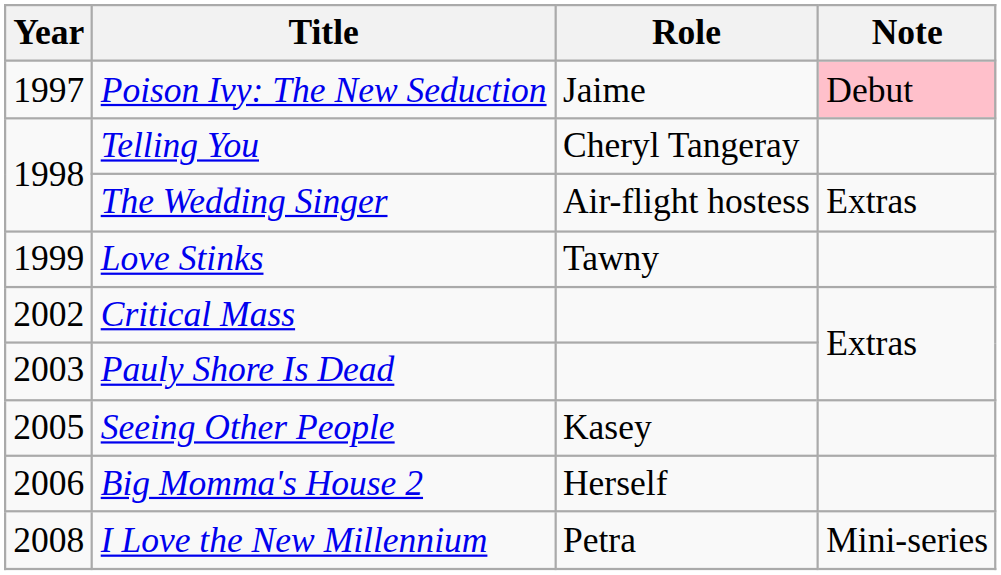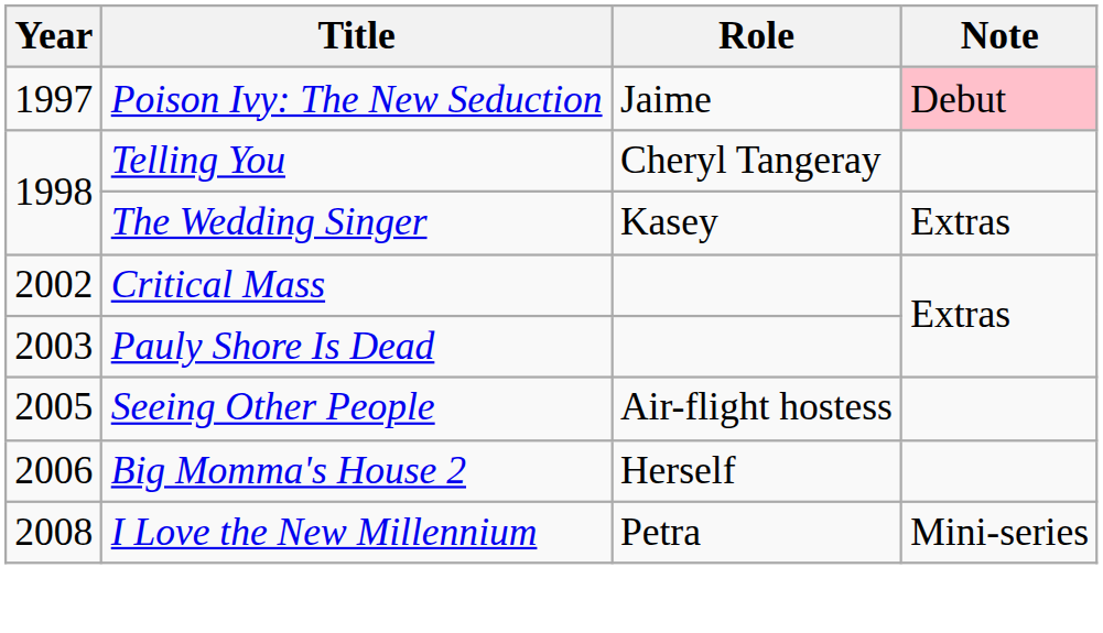 <table class="wikitable">
 <tr>
 <th>Year</th>
 <th>Title</th>
 <th>Role</th>
 <th>Note</th>
 </tr>
 <tr>
 <td>1997</td>
 <td><em><a href='#'>Poison Ivy: The New Seduction</a></em></td>
 <td>Jaime</td>
 <td style="background: pink;">Debut</td>
 </tr>
 <tr>
 <td rowspan="2">1998</td>
 <td><em><a href='#'>Telling You</a></em></td>
 <td>Cheryl Tangeray</td>
 <td></td>
 </tr>
 <tr>
 <td><em><a href='#'>The Wedding Singer</a></em></td>
-<td>Air-flight hostess</td>
+<td>Kasey</td>
 <td>Extras</td>
-</tr>
-<tr>
-<td>1999</td>
-<td><em><a href='#'>Love Stinks</a></em></td>
-<td>Tawny</td>
-<td></td>
 </tr>
 <tr>
 <td>2002</td>
 <td><em><a href='#'>Critical Mass</a></em></td>
 <td></td>
 <td rowspan="2">Extras</td>
 </tr>
 <tr>
 <td>2003</td>
 <td><em><a href='#'>Pauly Shore Is Dead</a></em></td>
 <td></td>
 </tr>
 <tr>
 <td>2005</td>
 <td><em><a href='#'>Seeing Other People</a></em></td>
-<td>Kasey</td>
+<td>Air-flight hostess</td>
 <td></td>
 </tr>
 <tr>
 <td>2006</td>
 <td><em><a href='#'>Big Momma's House 2</a></em></td>
 <td>Herself</td>
 <td></td>
 </tr>
 <tr>
 <td>2008</td>
 <td><em><a href='#'>I Love the New Millennium</a></em></td>
 <td>Petra</td>
 <td>Mini-series</td>
 </tr>
 </table>
